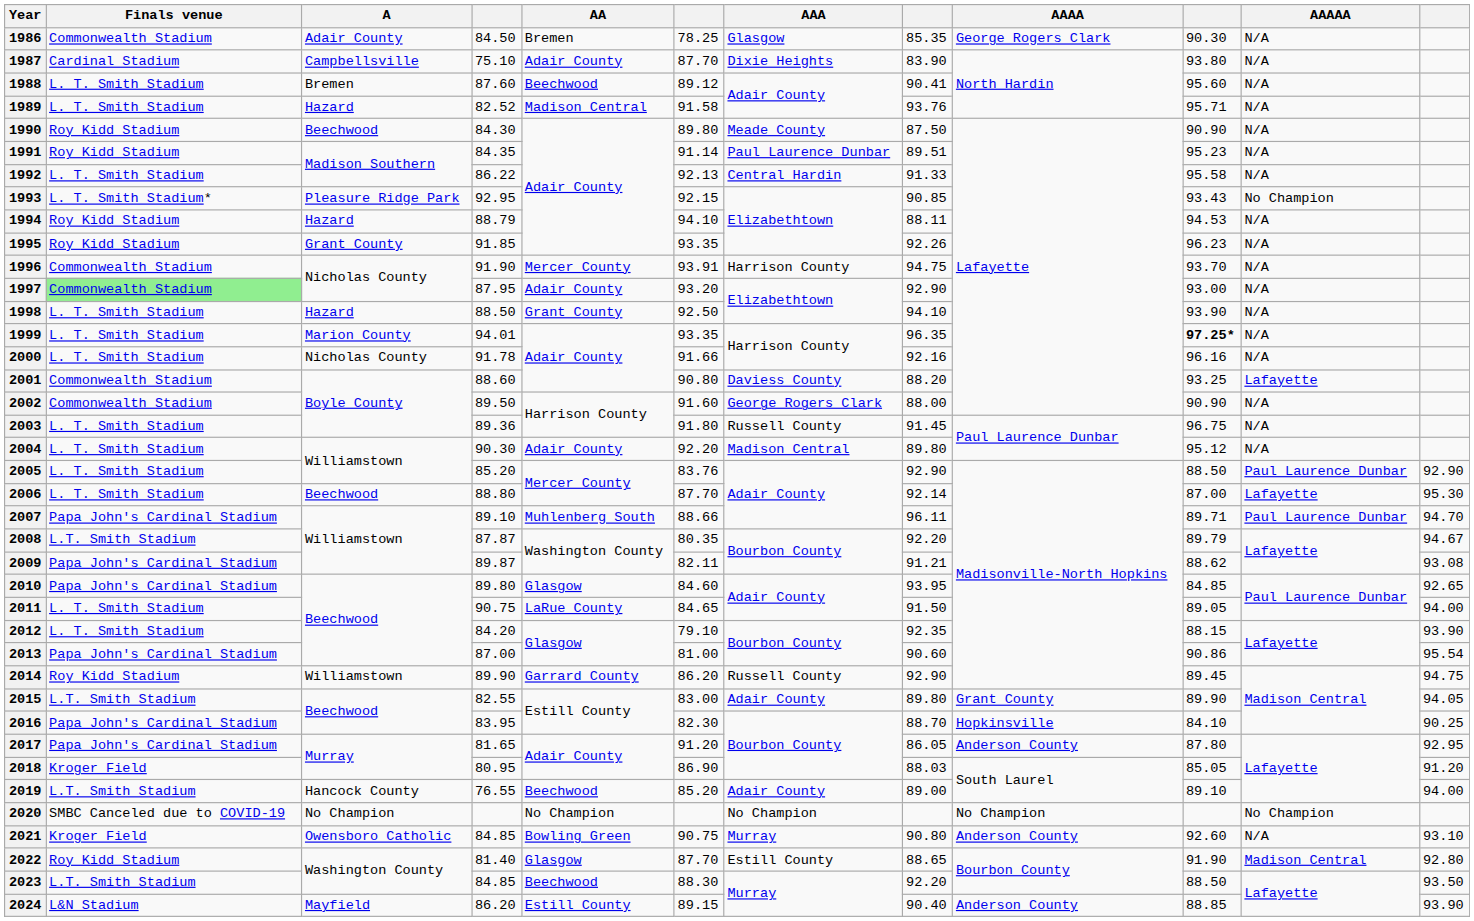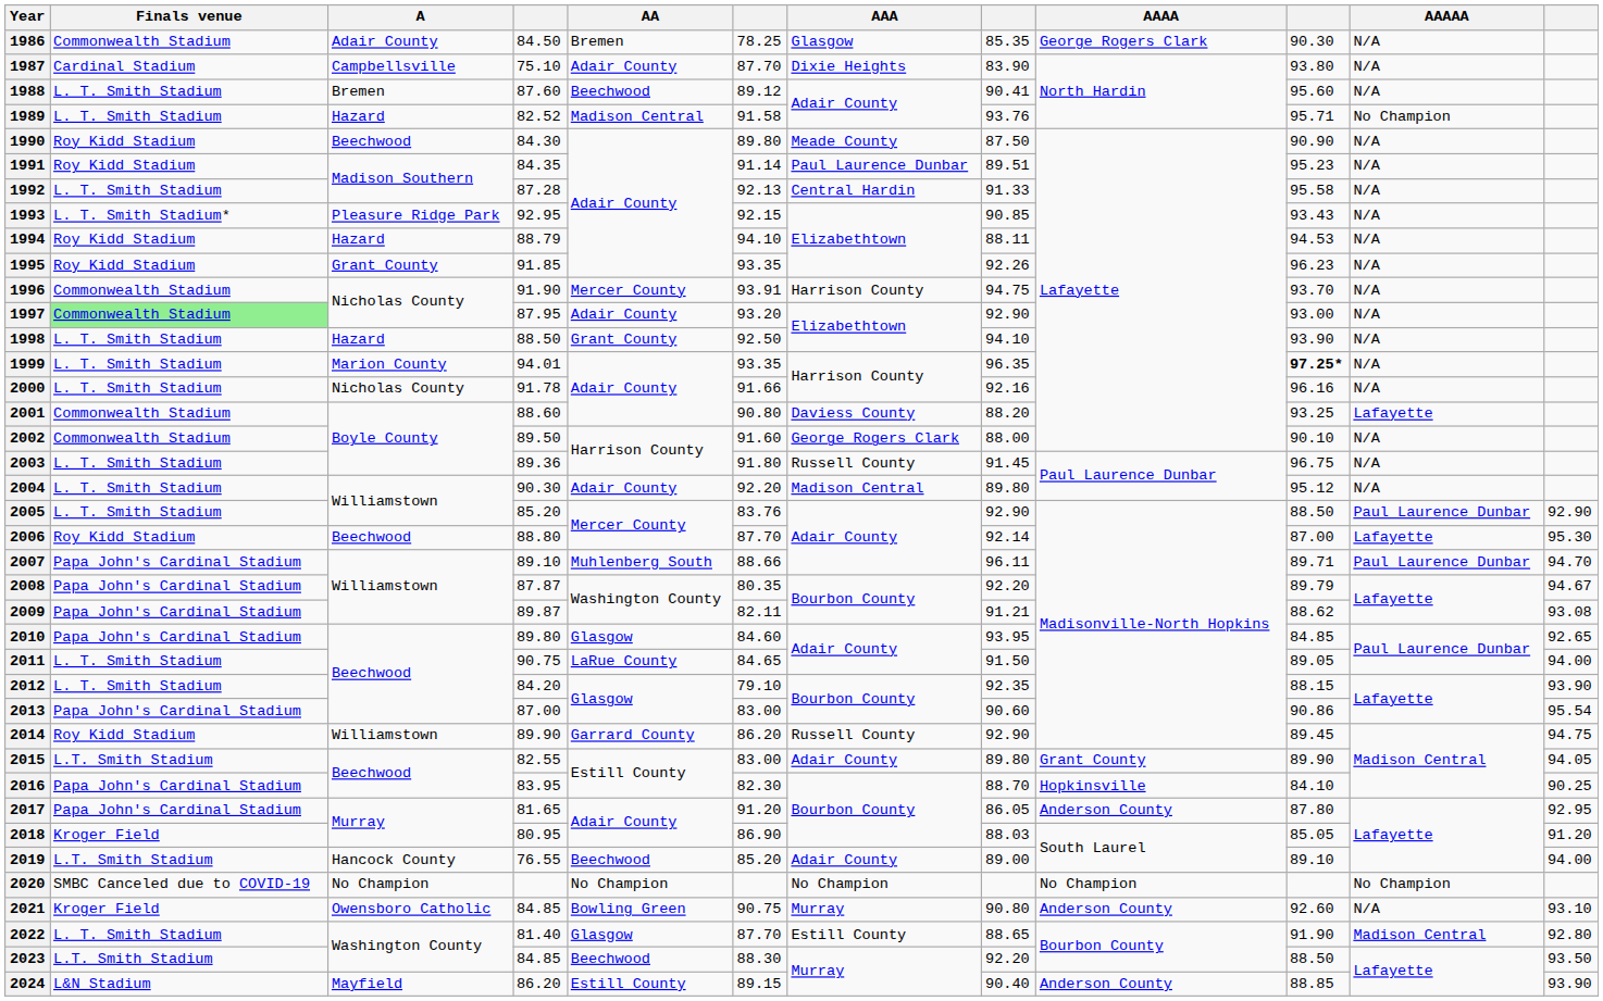 <table class="wikitable sortable mw-collapsible" style="font-size: 90%; width: 100%">
 <tr>
 <th>Year</th>
 <th>Finals venue</th>
 <th>A</th>
 <th></th>
 <th>AA</th>
 <th></th>
 <th>AAA</th>
 <th></th>
 <th>AAAA</th>
 <th></th>
 <th>AAAAA</th>
 <th></th>
 </tr>
 <tr>
 <th>1986</th>
 <td><a href='#'>Commonwealth Stadium</a></td>
 <td><a href='#'>Adair County</a></td>
 <td>84.50</td>
 <td>Bremen</td>
 <td>78.25</td>
 <td><a href='#'>Glasgow</a></td>
 <td>85.35</td>
 <td><a href='#'>George Rogers Clark</a></td>
 <td>90.30</td>
 <td>N/A</td>
 <td></td>
 </tr>
 <tr>
 <th>1987</th>
 <td><a href='#'>Cardinal Stadium</a></td>
 <td><a href='#'>Campbellsville</a></td>
 <td>75.10</td>
 <td><a href='#'>Adair County</a></td>
 <td>87.70</td>
 <td><a href='#'>Dixie Heights</a></td>
 <td>83.90</td>
 <td rowspan="3"><a href='#'>North Hardin</a></td>
 <td>93.80</td>
 <td>N/A</td>
 <td></td>
 </tr>
 <tr>
 <th>1988</th>
 <td><a href='#'>L. T. Smith Stadium</a></td>
 <td>Bremen</td>
 <td>87.60</td>
 <td><a href='#'>Beechwood</a></td>
 <td>89.12</td>
 <td rowspan="2"><a href='#'>Adair County</a></td>
 <td>90.41</td>
 <td>95.60</td>
 <td>N/A</td>
 <td></td>
 </tr>
 <tr>
 <th>1989</th>
 <td><a href='#'>L. T. Smith Stadium</a></td>
 <td><a href='#'>Hazard</a></td>
 <td>82.52</td>
 <td><a href='#'>Madison Central</a></td>
 <td>91.58</td>
 <td>93.76</td>
 <td>95.71</td>
-<td>N/A</td>
+<td>No Champion</td>
 <td></td>
 </tr>
 <tr>
 <th>1990</th>
 <td><a href='#'>Roy Kidd Stadium</a></td>
 <td><a href='#'>Beechwood</a></td>
 <td>84.30</td>
 <td rowspan="6"><a href='#'>Adair County</a></td>
 <td>89.80</td>
 <td><a href='#'>Meade County</a></td>
 <td>87.50</td>
 <td rowspan="13"><a href='#'>Lafayette</a></td>
 <td>90.90</td>
 <td>N/A</td>
 <td></td>
 </tr>
 <tr>
 <th>1991</th>
 <td><a href='#'>Roy Kidd Stadium</a></td>
 <td rowspan="2"><a href='#'>Madison Southern</a></td>
 <td>84.35</td>
 <td>91.14</td>
 <td><a href='#'>Paul Laurence Dunbar</a></td>
 <td>89.51</td>
 <td>95.23</td>
 <td>N/A</td>
 <td></td>
 </tr>
 <tr>
 <th>1992</th>
 <td><a href='#'>L. T. Smith Stadium</a></td>
-<td>86.22</td>
+<td>87.28</td>
 <td>92.13</td>
 <td><a href='#'>Central Hardin</a></td>
 <td>91.33</td>
 <td>95.58</td>
 <td>N/A</td>
 <td></td>
 </tr>
 <tr>
 <th>1993</th>
 <td><a href='#'>L. T. Smith Stadium</a>*</td>
 <td><a href='#'>Pleasure Ridge Park</a></td>
 <td>92.95</td>
 <td>92.15</td>
 <td rowspan="3"><a href='#'>Elizabethtown</a></td>
 <td>90.85</td>
 <td>93.43</td>
-<td>No Champion</td>
+<td>N/A</td>
 <td></td>
 </tr>
 <tr>
 <th>1994</th>
 <td><a href='#'>Roy Kidd Stadium</a></td>
 <td><a href='#'>Hazard</a></td>
 <td>88.79</td>
 <td>94.10</td>
 <td>88.11</td>
 <td>94.53</td>
 <td>N/A</td>
 <td></td>
 </tr>
 <tr>
 <th>1995</th>
 <td><a href='#'>Roy Kidd Stadium</a></td>
 <td><a href='#'>Grant County</a></td>
 <td>91.85</td>
 <td>93.35</td>
 <td>92.26</td>
 <td>96.23</td>
 <td>N/A</td>
 <td></td>
 </tr>
 <tr>
 <th>1996</th>
 <td><a href='#'>Commonwealth Stadium</a></td>
 <td rowspan="2">Nicholas County</td>
 <td>91.90</td>
 <td><a href='#'>Mercer County</a></td>
 <td>93.91</td>
 <td>Harrison County</td>
 <td>94.75</td>
 <td>93.70</td>
 <td>N/A</td>
 <td></td>
 </tr>
 <tr>
 <th>1997</th>
 <td style="background: lightgreen;"><a href='#'>Commonwealth Stadium</a></td>
 <td>87.95</td>
 <td><a href='#'>Adair County</a></td>
 <td>93.20</td>
 <td rowspan="2"><a href='#'>Elizabethtown</a></td>
 <td>92.90</td>
 <td>93.00</td>
 <td>N/A</td>
 <td></td>
 </tr>
 <tr>
 <th>1998</th>
 <td><a href='#'>L. T. Smith Stadium</a></td>
 <td><a href='#'>Hazard</a></td>
 <td>88.50</td>
 <td><a href='#'>Grant County</a></td>
 <td>92.50</td>
 <td>94.10</td>
 <td>93.90</td>
 <td>N/A</td>
 <td></td>
 </tr>
 <tr>
 <th>1999</th>
 <td><a href='#'>L. T. Smith Stadium</a></td>
 <td><a href='#'>Marion County</a></td>
 <td>94.01</td>
 <td rowspan="3"><a href='#'>Adair County</a></td>
 <td>93.35</td>
 <td rowspan="2">Harrison County</td>
 <td>96.35</td>
 <td><strong>97.25*</strong></td>
 <td>N/A</td>
 <td></td>
 </tr>
 <tr>
 <th>2000</th>
 <td><a href='#'>L. T. Smith Stadium</a></td>
 <td>Nicholas County</td>
 <td>91.78</td>
 <td>91.66</td>
 <td>92.16</td>
 <td>96.16</td>
 <td>N/A</td>
 <td></td>
 </tr>
 <tr>
 <th>2001</th>
 <td><a href='#'>Commonwealth Stadium</a></td>
 <td rowspan="3"><a href='#'>Boyle County</a></td>
 <td>88.60</td>
 <td>90.80</td>
 <td><a href='#'>Daviess County</a></td>
 <td>88.20</td>
 <td>93.25</td>
 <td><a href='#'>Lafayette</a></td>
 <td></td>
 </tr>
 <tr>
 <th>2002</th>
 <td><a href='#'>Commonwealth Stadium</a></td>
 <td>89.50</td>
 <td rowspan="2">Harrison County</td>
 <td>91.60</td>
 <td><a href='#'>George Rogers Clark</a></td>
 <td>88.00</td>
-<td>90.90</td>
+<td>90.10</td>
 <td>N/A</td>
 <td></td>
 </tr>
 <tr>
 <th>2003</th>
 <td><a href='#'>L. T. Smith Stadium</a></td>
 <td>89.36</td>
 <td>91.80</td>
 <td>Russell County</td>
 <td>91.45</td>
 <td rowspan="2"><a href='#'>Paul Laurence Dunbar</a></td>
 <td>96.75</td>
 <td>N/A</td>
 <td></td>
 </tr>
 <tr>
 <th>2004</th>
 <td><a href='#'>L. T. Smith Stadium</a></td>
 <td rowspan="2">Williamstown</td>
 <td>90.30</td>
 <td><a href='#'>Adair County</a></td>
 <td>92.20</td>
 <td><a href='#'>Madison Central</a></td>
 <td>89.80</td>
 <td>95.12</td>
 <td>N/A</td>
 <td></td>
 </tr>
 <tr>
 <th>2005</th>
 <td><a href='#'>L. T. Smith Stadium</a></td>
 <td>85.20</td>
 <td rowspan="2"><a href='#'>Mercer County</a></td>
 <td>83.76</td>
 <td rowspan="3"><a href='#'>Adair County</a></td>
 <td>92.90</td>
 <td rowspan="10"><a href='#'>Madisonville-North Hopkins</a></td>
 <td>88.50</td>
 <td><a href='#'>Paul Laurence Dunbar</a></td>
 <td>92.90</td>
 </tr>
 <tr>
 <th>2006</th>
-<td><a href='#'>L. T. Smith Stadium</a></td>
+<td><a href='#'>Roy Kidd Stadium</a></td>
 <td><a href='#'>Beechwood</a></td>
 <td>88.80</td>
 <td>87.70</td>
 <td>92.14</td>
 <td>87.00</td>
 <td><a href='#'>Lafayette</a></td>
 <td>95.30</td>
 </tr>
 <tr>
 <th>2007</th>
 <td><a href='#'>Papa John's Cardinal Stadium</a></td>
 <td rowspan="3">Williamstown</td>
 <td>89.10</td>
 <td><a href='#'>Muhlenberg South</a></td>
 <td>88.66</td>
 <td>96.11</td>
 <td>89.71</td>
 <td><a href='#'>Paul Laurence Dunbar</a></td>
 <td>94.70</td>
 </tr>
 <tr>
 <th>2008</th>
-<td><a href='#'>L.T. Smith Stadium</a></td>
+<td><a href='#'>Papa John's Cardinal Stadium</a></td>
 <td>87.87</td>
 <td rowspan="2">Washington County</td>
 <td>80.35</td>
 <td rowspan="2"><a href='#'>Bourbon County</a></td>
 <td>92.20</td>
 <td>89.79</td>
 <td rowspan="2"><a href='#'>Lafayette</a></td>
 <td>94.67</td>
 </tr>
 <tr>
 <th>2009</th>
 <td><a href='#'>Papa John's Cardinal Stadium</a></td>
 <td>89.87</td>
 <td>82.11</td>
 <td>91.21</td>
 <td>88.62</td>
 <td>93.08</td>
 </tr>
 <tr>
 <th>2010</th>
 <td><a href='#'>Papa John's Cardinal Stadium</a></td>
 <td rowspan="4"><a href='#'>Beechwood</a></td>
 <td>89.80</td>
 <td><a href='#'>Glasgow</a></td>
 <td>84.60</td>
 <td rowspan="2"><a href='#'>Adair County</a></td>
 <td>93.95</td>
 <td>84.85</td>
 <td rowspan="2"><a href='#'>Paul Laurence Dunbar</a></td>
 <td>92.65</td>
 </tr>
 <tr>
 <th>2011</th>
 <td><a href='#'>L. T. Smith Stadium</a></td>
 <td>90.75</td>
 <td><a href='#'>LaRue County</a></td>
 <td>84.65</td>
 <td>91.50</td>
 <td>89.05</td>
 <td>94.00</td>
 </tr>
 <tr>
 <th>2012</th>
 <td><a href='#'>L. T. Smith Stadium</a></td>
 <td>84.20</td>
 <td rowspan="2"><a href='#'>Glasgow</a></td>
 <td>79.10</td>
 <td rowspan="2"><a href='#'>Bourbon County</a></td>
 <td>92.35</td>
 <td>88.15</td>
 <td rowspan="2"><a href='#'>Lafayette</a></td>
 <td>93.90</td>
 </tr>
 <tr>
 <th>2013</th>
 <td><a href='#'>Papa John's Cardinal Stadium</a></td>
 <td>87.00</td>
-<td>81.00</td>
+<td>83.00</td>
 <td>90.60</td>
 <td>90.86</td>
 <td>95.54</td>
 </tr>
 <tr>
 <th>2014</th>
 <td><a href='#'>Roy Kidd Stadium</a></td>
 <td>Williamstown</td>
 <td>89.90</td>
 <td><a href='#'>Garrard County</a></td>
 <td>86.20</td>
 <td>Russell County</td>
 <td>92.90</td>
 <td>89.45</td>
 <td rowspan="3"><a href='#'>Madison Central</a></td>
 <td>94.75</td>
 </tr>
 <tr>
 <th>2015</th>
 <td><a href='#'>L.T. Smith Stadium</a></td>
 <td rowspan="2"><a href='#'>Beechwood</a></td>
 <td>82.55</td>
 <td rowspan="2">Estill County</td>
 <td>83.00</td>
 <td><a href='#'>Adair County</a></td>
 <td>89.80</td>
 <td><a href='#'>Grant County</a></td>
 <td>89.90</td>
 <td>94.05</td>
 </tr>
 <tr>
 <th>2016</th>
 <td><a href='#'>Papa John's Cardinal Stadium</a></td>
 <td>83.95</td>
 <td>82.30</td>
 <td rowspan="3"><a href='#'>Bourbon County</a></td>
 <td>88.70</td>
 <td><a href='#'>Hopkinsville</a></td>
 <td>84.10</td>
 <td>90.25</td>
 </tr>
 <tr>
 <th>2017</th>
 <td><a href='#'>Papa John's Cardinal Stadium</a></td>
 <td rowspan="2"><a href='#'>Murray</a></td>
 <td>81.65</td>
 <td rowspan="2"><a href='#'>Adair County</a></td>
 <td>91.20</td>
 <td>86.05</td>
 <td><a href='#'>Anderson County</a></td>
 <td>87.80</td>
 <td rowspan="3"><a href='#'>Lafayette</a></td>
 <td>92.95</td>
 </tr>
 <tr>
 <th>2018</th>
 <td><a href='#'>Kroger Field</a></td>
 <td>80.95</td>
 <td>86.90</td>
 <td>88.03</td>
 <td rowspan="2">South Laurel</td>
 <td>85.05</td>
 <td>91.20</td>
 </tr>
 <tr>
 <th>2019</th>
 <td><a href='#'>L.T. Smith Stadium</a></td>
 <td>Hancock County</td>
 <td>76.55</td>
 <td><a href='#'>Beechwood</a></td>
 <td>85.20</td>
 <td><a href='#'>Adair County</a></td>
 <td>89.00</td>
 <td>89.10</td>
 <td>94.00</td>
 </tr>
 <tr>
 <th>2020</th>
 <td>SMBC Canceled due to <a href='#'>COVID-19</a></td>
 <td>No Champion</td>
 <td></td>
 <td>No Champion</td>
 <td></td>
 <td>No Champion</td>
 <td></td>
 <td>No Champion</td>
 <td></td>
 <td>No Champion</td>
 <td></td>
 </tr>
 <tr>
 <th>2021</th>
 <td><a href='#'>Kroger Field</a></td>
 <td><a href='#'>Owensboro Catholic</a></td>
 <td>84.85</td>
 <td><a href='#'>Bowling Green</a></td>
 <td>90.75</td>
 <td><a href='#'>Murray</a></td>
 <td>90.80</td>
 <td><a href='#'>Anderson County</a></td>
 <td>92.60</td>
 <td>N/A</td>
 <td>93.10</td>
 </tr>
 <tr>
 <th>2022</th>
-<td><a href='#'>Roy Kidd Stadium</a></td>
+<td><a href='#'>L. T. Smith Stadium</a></td>
 <td rowspan="2">Washington County</td>
 <td>81.40</td>
 <td><a href='#'>Glasgow</a></td>
 <td>87.70</td>
 <td>Estill County</td>
 <td>88.65</td>
 <td rowspan="2"><a href='#'>Bourbon County</a></td>
 <td>91.90</td>
 <td><a href='#'>Madison Central</a></td>
 <td>92.80</td>
 </tr>
 <tr>
 <th>2023</th>
 <td><a href='#'>L.T. Smith Stadium</a></td>
 <td>84.85</td>
 <td><a href='#'>Beechwood</a></td>
 <td>88.30</td>
 <td rowspan="2"><a href='#'>Murray</a></td>
 <td>92.20</td>
 <td>88.50</td>
 <td rowspan="2"><a href='#'>Lafayette</a></td>
 <td>93.50</td>
 </tr>
 <tr>
 <th>2024</th>
 <td><a href='#'>L&N Stadium</a></td>
 <td><a href='#'>Mayfield</a></td>
 <td>86.20</td>
 <td><a href='#'>Estill County</a></td>
 <td>89.15</td>
 <td>90.40</td>
 <td><a href='#'>Anderson County</a></td>
 <td>88.85</td>
 <td>93.90</td>
 </tr>
 </table>
